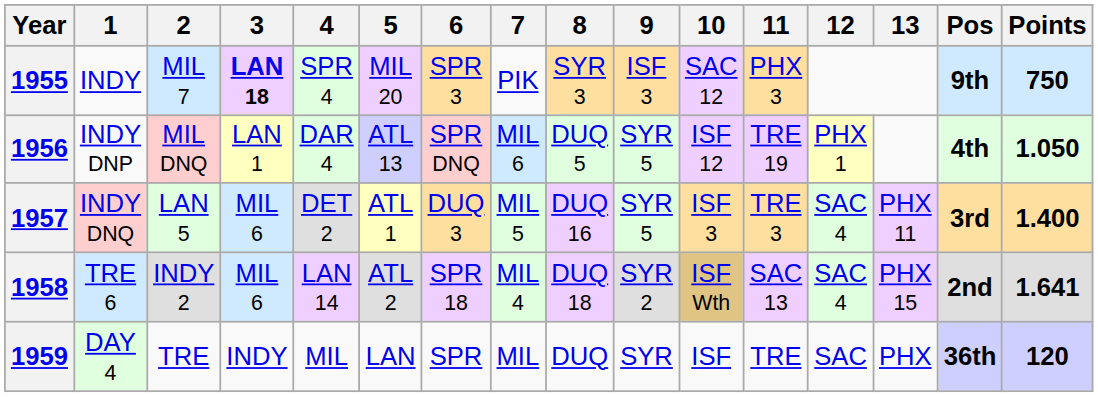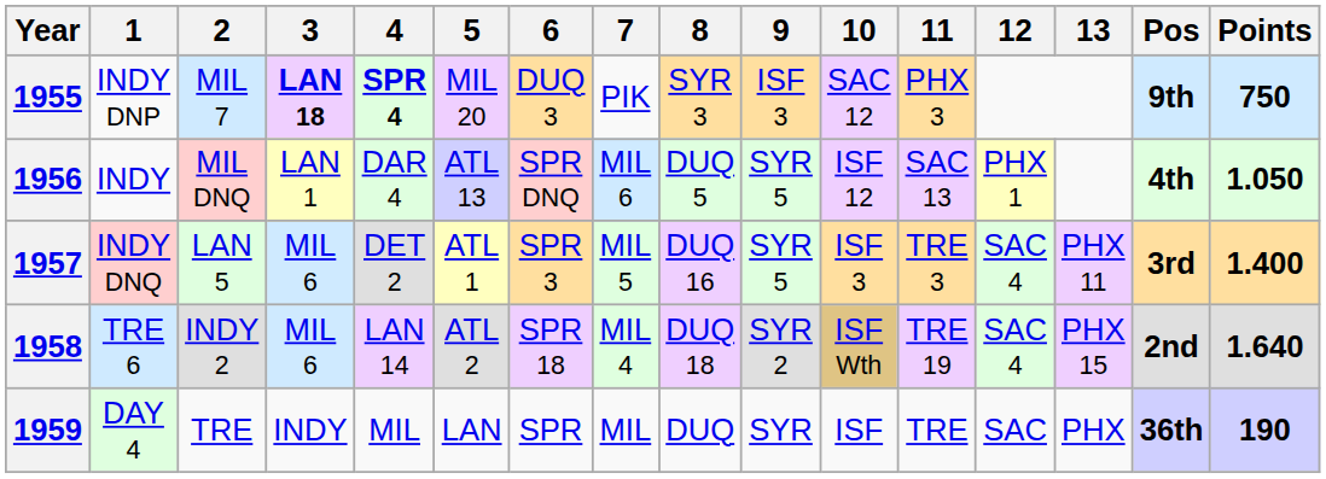 <table class="wikitable" style="text-align:center; font-size:90%">
 <tr>
 <th>Year</th>
 <th>1</th>
 <th>2</th>
 <th>3</th>
 <th>4</th>
 <th>5</th>
 <th>6</th>
 <th>7</th>
 <th>8</th>
 <th>9</th>
 <th>10</th>
 <th>11</th>
 <th>12</th>
 <th>13</th>
 <th>Pos</th>
 <th>Points</th>
 </tr>
 <tr>
 <th rowspan=1><a href='#'>1955</a></th>
-<td><a href='#'>INDY</a><br><small> </small></td>
+<td><a href='#'>INDY</a><br><small>DNP</small></td>
 <td style="background:#CFEAFF;"><a href='#'>MIL</a><br><small>7</small></td>
 <td style="background:#EFCFFF;"><strong><a href='#'>LAN</a><br><small>18</small></strong></td>
-<td style="background:#DFFFDF;"><a href='#'>SPR</a><br><small>4</small></td>
+<td style="background:#DFFFDF;"><strong><a href='#'>SPR</a><br><small>4</small></strong></td>
 <td style="background:#EFCFFF;"><a href='#'>MIL</a><br><small>20</small></td>
-<td style="background:#FFDF9F;"><a href='#'>SPR</a><br><small>3</small></td>
+<td style="background:#FFDF9F;"><a href='#'>DUQ</a><br><small>3</small></td>
 <td><a href='#'>PIK</a></td>
 <td style="background:#FFDF9F;"><a href='#'>SYR</a><br><small>3</small></td>
 <td style="background:#FFDF9F;"><a href='#'>ISF</a><br><small>3</small></td>
 <td style="background:#EFCFFF;"><a href='#'>SAC</a><br><small>12</small></td>
 <td style="background:#FFDF9F;"><a href='#'>PHX</a><br><small>3</small></td>
 <td colspan=2></td>
 <th style="background:#CFEAFF;">9th</th>
 <th style="background:#CFEAFF;">750</th>
 </tr>
 <tr>
 <th rowspan=1><a href='#'>1956</a></th>
-<td><a href='#'>INDY</a><br><small>DNP</small></td>
+<td><a href='#'>INDY</a><br><small> </small></td>
 <td style="background:#FFCFCF;"><a href='#'>MIL</a><br><small>DNQ</small></td>
 <td style="background:#FFFFBF;"><a href='#'>LAN</a><br><small>1</small></td>
 <td style="background:#DFFFDF;"><a href='#'>DAR</a><br><small>4</small></td>
 <td style="background:#CFCFFF;"><a href='#'>ATL</a><br><small>13</small></td>
 <td style="background:#FFCFCF;"><a href='#'>SPR</a><br><small>DNQ</small></td>
 <td style="background:#CFEAFF;"><a href='#'>MIL</a><br><small>6</small></td>
 <td style="background:#DFFFDF;"><a href='#'>DUQ</a><br><small>5</small></td>
 <td style="background:#DFFFDF;"><a href='#'>SYR</a><br><small>5</small></td>
 <td style="background:#EFCFFF;"><a href='#'>ISF</a><br><small>12</small></td>
-<td style="background:#EFCFFF;"><a href='#'>TRE</a><br><small>19</small></td>
+<td style="background:#EFCFFF;"><a href='#'>SAC</a><br><small>13</small></td>
 <td style="background:#FFFFBF;"><a href='#'>PHX</a><br><small>1</small></td>
 <td colspan=1></td>
 <th style="background:#DFFFDF;">4th</th>
 <th style="background:#DFFFDF;">1.050</th>
 </tr>
 <tr>
 <th rowspan=1><a href='#'>1957</a></th>
 <td style="background:#FFCFCF;"><a href='#'>INDY</a><br><small>DNQ</small></td>
 <td style="background:#DFFFDF;"><a href='#'>LAN</a><br><small>5</small></td>
 <td style="background:#CFEAFF;"><a href='#'>MIL</a><br><small>6</small></td>
 <td style="background:#DFDFDF;"><a href='#'>DET</a><br><small>2</small></td>
 <td style="background:#FFFFBF;"><a href='#'>ATL</a><br><small>1</small></td>
-<td style="background:#FFDF9F;"><a href='#'>DUQ</a><br><small>3</small></td>
+<td style="background:#FFDF9F;"><a href='#'>SPR</a><br><small>3</small></td>
 <td style="background:#DFFFDF;"><a href='#'>MIL</a><br><small>5</small></td>
 <td style="background:#EFCFFF;"><a href='#'>DUQ</a><br><small>16</small></td>
 <td style="background:#DFFFDF;"><a href='#'>SYR</a><br><small>5</small></td>
 <td style="background:#FFDF9F;"><a href='#'>ISF</a><br><small>3</small></td>
 <td style="background:#FFDF9F;"><a href='#'>TRE</a><br><small>3</small></td>
 <td style="background:#DFFFDF;"><a href='#'>SAC</a><br><small>4</small></td>
 <td style="background:#EFCFFF;"><a href='#'>PHX</a><br><small>11</small></td>
 <th style="background:#FFDF9F;">3rd</th>
 <th style="background:#FFDF9F;">1.400</th>
 </tr>
 <tr>
 <th rowspan=1><a href='#'>1958</a></th>
 <td style="background:#CFEAFF;"><a href='#'>TRE</a><br><small>6</small></td>
 <td style="background:#DFDFDF;"><a href='#'>INDY</a><br><small>2</small></td>
 <td style="background:#CFEAFF;"><a href='#'>MIL</a><br><small>6</small></td>
 <td style="background:#EFCFFF;"><a href='#'>LAN</a><br><small>14</small></td>
 <td style="background:#DFDFDF;"><a href='#'>ATL</a><br><small>2</small></td>
 <td style="background:#EFCFFF;"><a href='#'>SPR</a><br><small>18</small></td>
 <td style="background:#DFFFDF;"><a href='#'>MIL</a><br><small>4</small></td>
 <td style="background:#EFCFFF;"><a href='#'>DUQ</a><br><small>18</small></td>
 <td style="background:#DFDFDF;"><a href='#'>SYR</a><br><small>2</small></td>
 <td style="background:#DFC484;"><a href='#'>ISF</a><br><small>Wth</small></td>
-<td style="background:#EFCFFF;"><a href='#'>SAC</a><br><small>13</small></td>
+<td style="background:#EFCFFF;"><a href='#'>TRE</a><br><small>19</small></td>
 <td style="background:#DFFFDF;"><a href='#'>SAC</a><br><small>4</small></td>
 <td style="background:#EFCFFF;"><a href='#'>PHX</a><br><small>15</small></td>
 <th style="background:#DFDFDF;">2nd</th>
-<th style="background:#DFDFDF;">1.641</th>
+<th style="background:#DFDFDF;">1.640</th>
 </tr>
 <tr>
 <th rowspan=1><a href='#'>1959</a></th>
 <td style="background:#DFFFDF;"><a href='#'>DAY</a><br><small>4</small></td>
 <td><a href='#'>TRE</a><br><small> </small></td>
 <td><a href='#'>INDY</a><br><small> </small></td>
 <td><a href='#'>MIL</a><br><small> </small></td>
 <td><a href='#'>LAN</a><br><small> </small></td>
 <td><a href='#'>SPR</a><br><small> </small></td>
 <td><a href='#'>MIL</a><br><small> </small></td>
 <td><a href='#'>DUQ</a><br><small> </small></td>
 <td><a href='#'>SYR</a><br><small> </small></td>
 <td><a href='#'>ISF</a><br><small> </small></td>
 <td><a href='#'>TRE</a><br><small> </small></td>
 <td><a href='#'>SAC</a><br><small> </small></td>
 <td><a href='#'>PHX</a><br><small> </small></td>
 <th style="background:#CFCFFF;">36th</th>
-<th style="background:#CFCFFF;">120</th>
+<th style="background:#CFCFFF;">190</th>
 </tr>
 </table>
